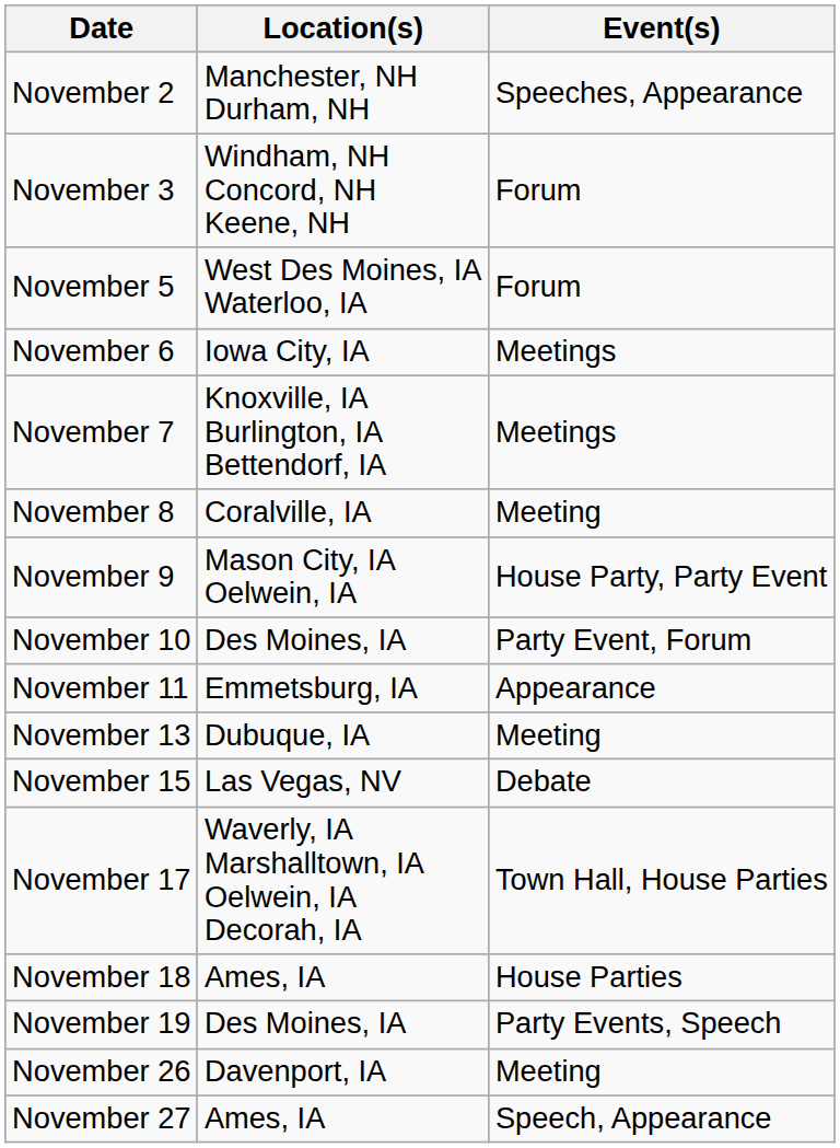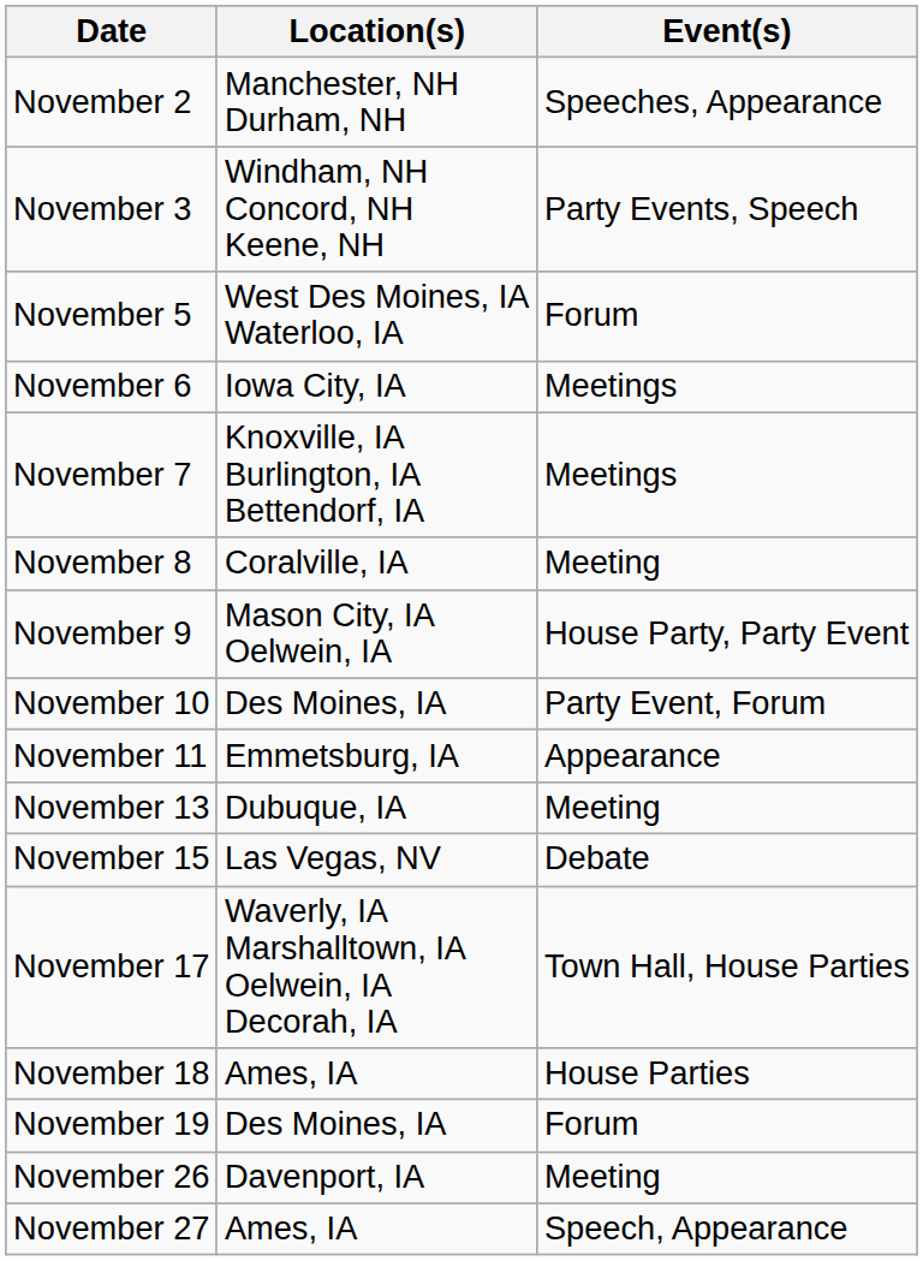 <table class="wikitable">
 <tr>
 <th>Date</th>
 <th>Location(s)</th>
 <th>Event(s)</th>
 </tr>
 <tr>
 <td>November 2</td>
 <td>Manchester, NH <br> Durham, NH</td>
 <td>Speeches, Appearance</td>
 </tr>
 <tr>
 <td>November 3</td>
 <td>Windham, NH <br> Concord, NH <br> Keene, NH</td>
-<td>Forum</td>
+<td>Party Events, Speech</td>
 </tr>
 <tr>
 <td>November 5</td>
 <td>West Des Moines, IA <br> Waterloo, IA</td>
 <td>Forum</td>
 </tr>
 <tr>
 <td>November 6</td>
 <td>Iowa City, IA</td>
 <td>Meetings</td>
 </tr>
 <tr>
 <td>November 7</td>
 <td>Knoxville, IA <br> Burlington, IA <br> Bettendorf, IA</td>
 <td>Meetings</td>
 </tr>
 <tr>
 <td>November 8</td>
 <td>Coralville, IA</td>
 <td>Meeting</td>
 </tr>
 <tr>
 <td>November 9</td>
 <td>Mason City, IA <br> Oelwein, IA</td>
 <td>House Party, Party Event</td>
 </tr>
 <tr>
 <td>November 10</td>
 <td>Des Moines, IA</td>
 <td>Party Event, Forum</td>
 </tr>
 <tr>
 <td>November 11</td>
 <td>Emmetsburg, IA</td>
 <td>Appearance</td>
 </tr>
 <tr>
 <td>November 13</td>
 <td>Dubuque, IA</td>
 <td>Meeting</td>
 </tr>
 <tr>
 <td>November 15</td>
 <td>Las Vegas, NV</td>
 <td>Debate</td>
 </tr>
 <tr>
 <td>November 17</td>
 <td>Waverly, IA <br> Marshalltown, IA <br> Oelwein, IA <br> Decorah, IA</td>
 <td>Town Hall, House Parties</td>
 </tr>
 <tr>
 <td>November 18</td>
 <td>Ames, IA</td>
 <td>House Parties</td>
 </tr>
 <tr>
 <td>November 19</td>
 <td>Des Moines, IA</td>
-<td>Party Events, Speech</td>
+<td>Forum</td>
 </tr>
 <tr>
 <td>November 26</td>
 <td>Davenport, IA</td>
 <td>Meeting</td>
 </tr>
 <tr>
 <td>November 27</td>
 <td>Ames, IA</td>
 <td>Speech, Appearance</td>
 </tr>
 </table>
